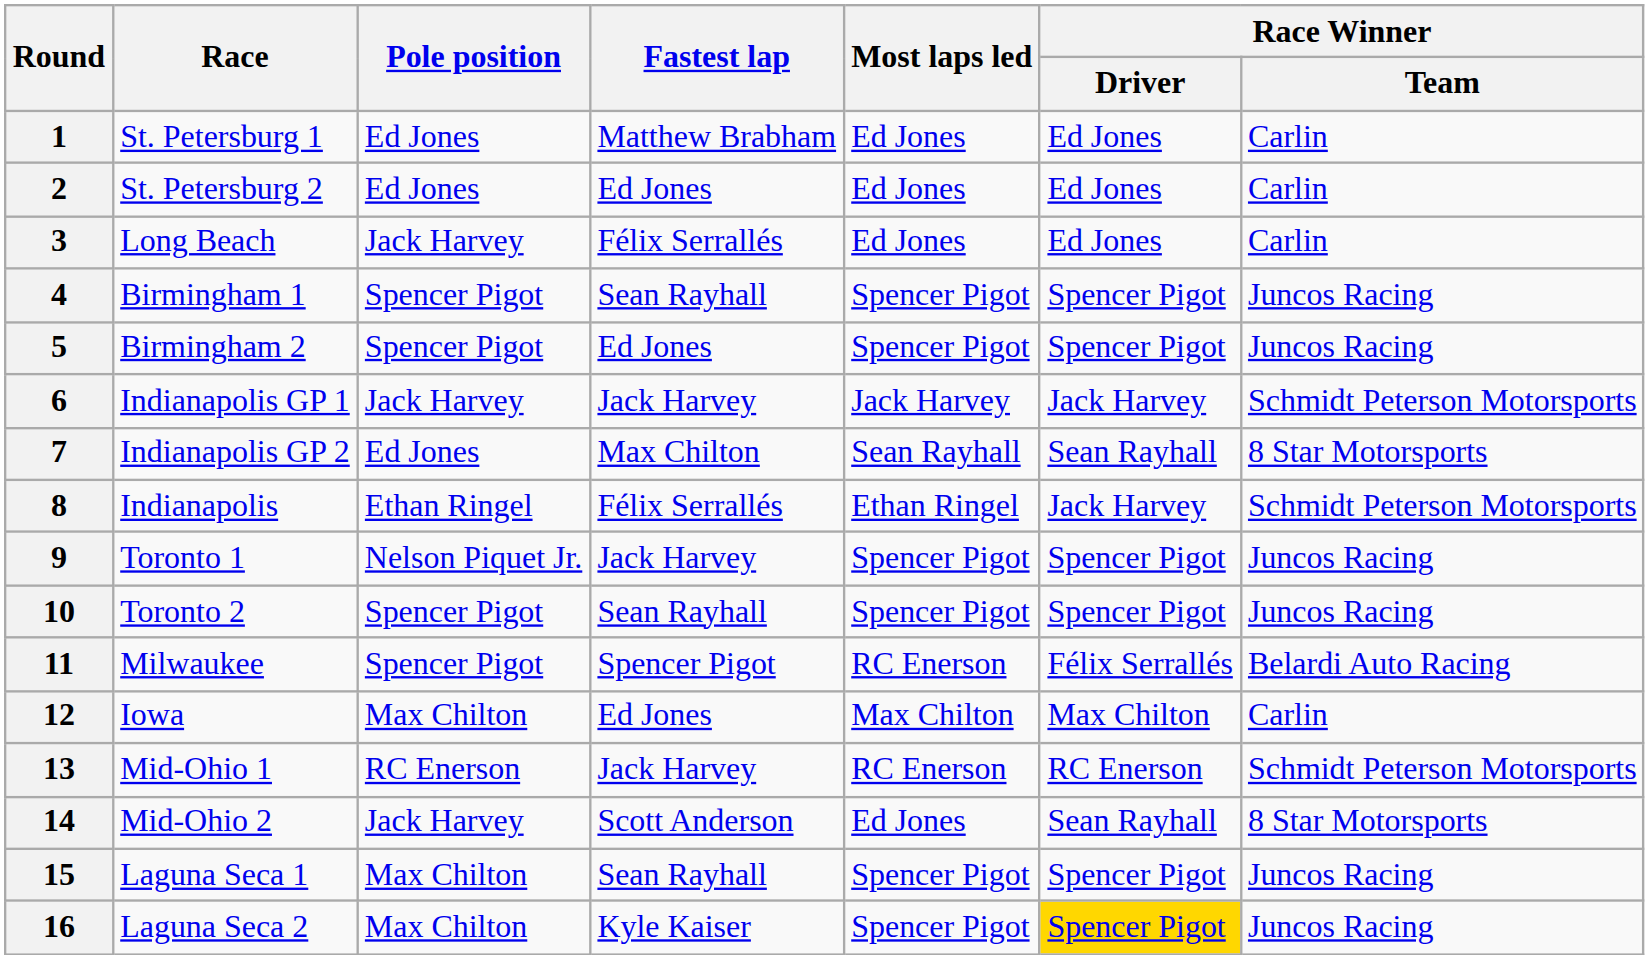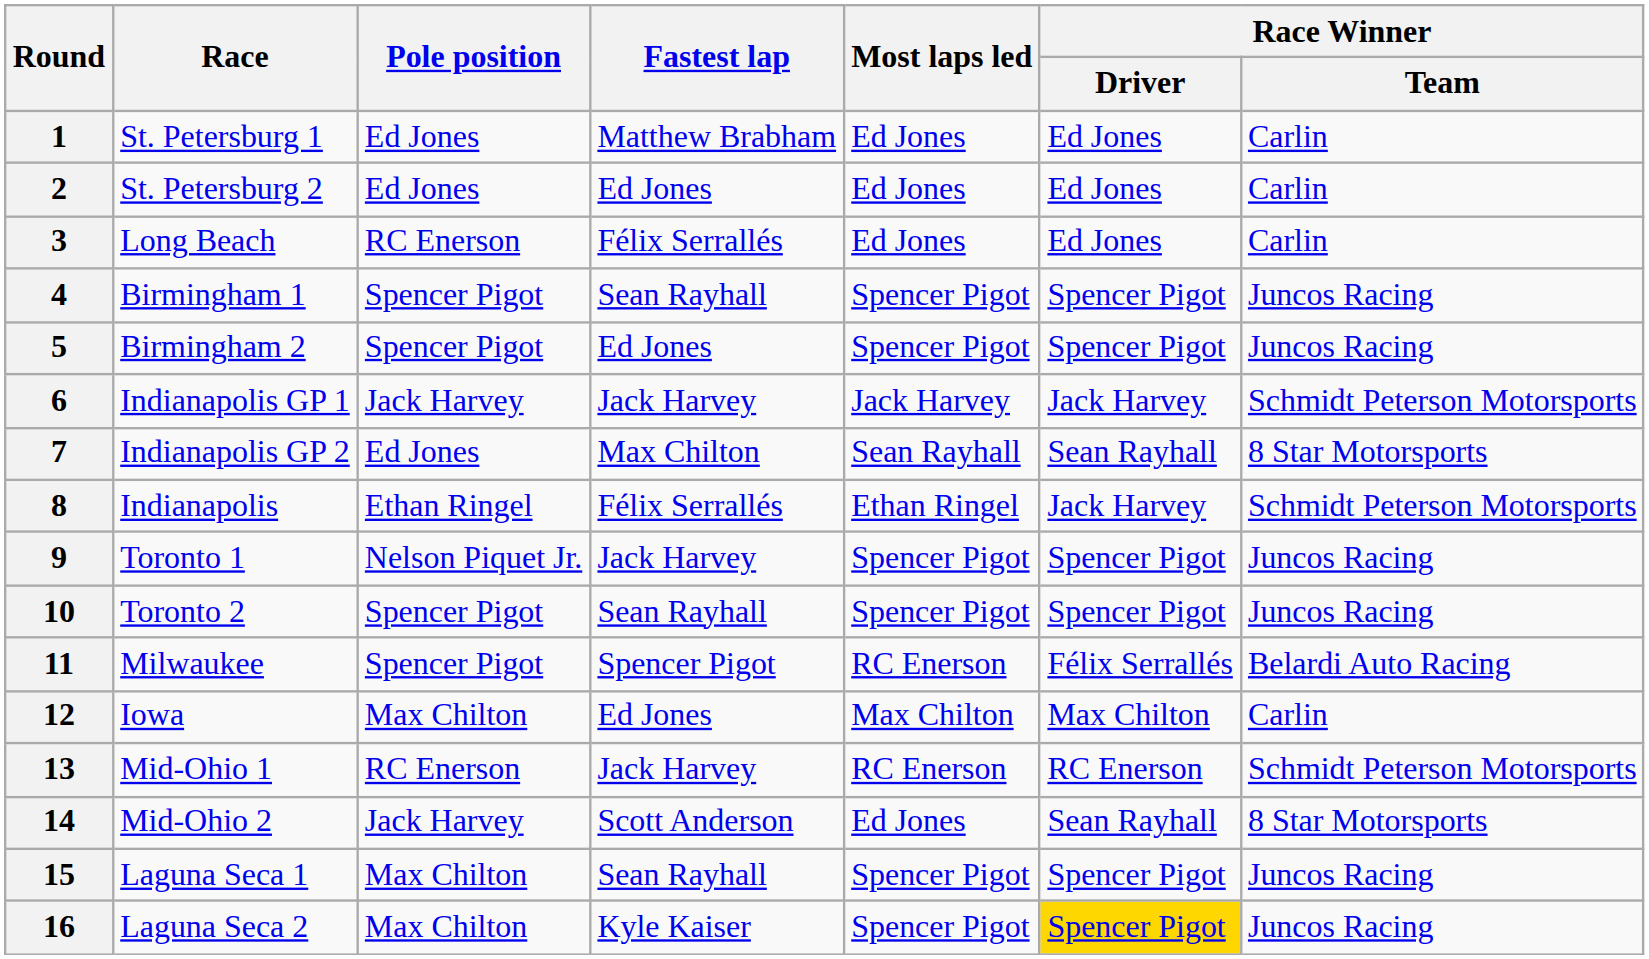 <table class="wikitable" style="font-size: 85%">
 <tr>
 <th rowspan=2>Round</th>
 <th rowspan=2>Race</th>
 <th rowspan=2><a href='#'>Pole position</a></th>
 <th rowspan=2><a href='#'>Fastest lap</a></th>
 <th rowspan=2>Most laps led</th>
 <th colspan=3>Race Winner</th>
 </tr>
 <tr>
 <th>Driver</th>
 <th>Team</th>
 </tr>
 <tr>
 <th>1</th>
 <td><a href='#'>St. Petersburg 1</a></td>
 <td> <a href='#'>Ed Jones</a></td>
 <td> <a href='#'>Matthew Brabham</a></td>
 <td> <a href='#'>Ed Jones</a></td>
 <td> <a href='#'>Ed Jones</a></td>
 <td><a href='#'>Carlin</a></td>
 </tr>
 <tr>
 <th>2</th>
 <td><a href='#'>St. Petersburg 2</a></td>
 <td> <a href='#'>Ed Jones</a></td>
 <td> <a href='#'>Ed Jones</a></td>
 <td> <a href='#'>Ed Jones</a></td>
 <td> <a href='#'>Ed Jones</a></td>
 <td><a href='#'>Carlin</a></td>
 </tr>
 <tr>
 <th>3</th>
 <td><a href='#'>Long Beach</a></td>
-<td> <a href='#'>Jack Harvey</a></td>
+<td> <a href='#'>RC Enerson</a></td>
 <td> <a href='#'>Félix Serrallés</a></td>
 <td> <a href='#'>Ed Jones</a></td>
 <td> <a href='#'>Ed Jones</a></td>
 <td><a href='#'>Carlin</a></td>
 </tr>
 <tr>
 <th>4</th>
 <td><a href='#'>Birmingham 1</a></td>
 <td> <a href='#'>Spencer Pigot</a></td>
 <td> <a href='#'>Sean Rayhall</a></td>
 <td> <a href='#'>Spencer Pigot</a></td>
 <td> <a href='#'>Spencer Pigot</a></td>
 <td><a href='#'>Juncos Racing</a></td>
 </tr>
 <tr>
 <th>5</th>
 <td><a href='#'>Birmingham 2</a></td>
 <td> <a href='#'>Spencer Pigot</a></td>
 <td> <a href='#'>Ed Jones</a></td>
 <td> <a href='#'>Spencer Pigot</a></td>
 <td> <a href='#'>Spencer Pigot</a></td>
 <td><a href='#'>Juncos Racing</a></td>
 </tr>
 <tr>
 <th>6</th>
 <td><a href='#'>Indianapolis GP 1</a></td>
 <td> <a href='#'>Jack Harvey</a></td>
 <td> <a href='#'>Jack Harvey</a></td>
 <td> <a href='#'>Jack Harvey</a></td>
 <td> <a href='#'>Jack Harvey</a></td>
 <td><a href='#'>Schmidt Peterson Motorsports</a></td>
 </tr>
 <tr>
 <th>7</th>
 <td><a href='#'>Indianapolis GP 2</a></td>
 <td> <a href='#'>Ed Jones</a></td>
 <td> <a href='#'>Max Chilton</a></td>
 <td> <a href='#'>Sean Rayhall</a></td>
 <td> <a href='#'>Sean Rayhall</a></td>
 <td><a href='#'>8 Star Motorsports</a></td>
 </tr>
 <tr>
 <th>8</th>
 <td><a href='#'>Indianapolis</a></td>
 <td> <a href='#'>Ethan Ringel</a></td>
 <td> <a href='#'>Félix Serrallés</a></td>
 <td> <a href='#'>Ethan Ringel</a></td>
 <td> <a href='#'>Jack Harvey</a></td>
 <td><a href='#'>Schmidt Peterson Motorsports</a></td>
 </tr>
 <tr>
 <th>9</th>
 <td><a href='#'>Toronto 1</a></td>
 <td> <a href='#'>Nelson Piquet Jr.</a></td>
 <td> <a href='#'>Jack Harvey</a></td>
 <td> <a href='#'>Spencer Pigot</a></td>
 <td> <a href='#'>Spencer Pigot</a></td>
 <td><a href='#'>Juncos Racing</a></td>
 </tr>
 <tr>
 <th>10</th>
 <td><a href='#'>Toronto 2</a></td>
 <td> <a href='#'>Spencer Pigot</a></td>
 <td> <a href='#'>Sean Rayhall</a></td>
 <td> <a href='#'>Spencer Pigot</a></td>
 <td> <a href='#'>Spencer Pigot</a></td>
 <td><a href='#'>Juncos Racing</a></td>
 </tr>
 <tr>
 <th>11</th>
 <td><a href='#'>Milwaukee</a></td>
 <td> <a href='#'>Spencer Pigot</a></td>
 <td> <a href='#'>Spencer Pigot</a></td>
 <td> <a href='#'>RC Enerson</a></td>
 <td> <a href='#'>Félix Serrallés</a></td>
 <td><a href='#'>Belardi Auto Racing</a></td>
 </tr>
 <tr>
 <th>12</th>
 <td><a href='#'>Iowa</a></td>
 <td> <a href='#'>Max Chilton</a></td>
 <td> <a href='#'>Ed Jones</a></td>
 <td> <a href='#'>Max Chilton</a></td>
 <td> <a href='#'>Max Chilton</a></td>
 <td><a href='#'>Carlin</a></td>
 </tr>
 <tr>
 <th>13</th>
 <td><a href='#'>Mid-Ohio 1</a></td>
 <td> <a href='#'>RC Enerson</a></td>
 <td> <a href='#'>Jack Harvey</a></td>
 <td> <a href='#'>RC Enerson</a></td>
 <td> <a href='#'>RC Enerson</a></td>
 <td><a href='#'>Schmidt Peterson Motorsports</a></td>
 </tr>
 <tr>
 <th>14</th>
 <td><a href='#'>Mid-Ohio 2</a></td>
 <td> <a href='#'>Jack Harvey</a></td>
 <td> <a href='#'>Scott Anderson</a></td>
 <td> <a href='#'>Ed Jones</a></td>
 <td> <a href='#'>Sean Rayhall</a></td>
 <td><a href='#'>8 Star Motorsports</a></td>
 </tr>
 <tr>
 <th>15</th>
 <td><a href='#'>Laguna Seca 1</a></td>
 <td> <a href='#'>Max Chilton</a></td>
 <td> <a href='#'>Sean Rayhall</a></td>
 <td> <a href='#'>Spencer Pigot</a></td>
 <td> <a href='#'>Spencer Pigot</a></td>
 <td><a href='#'>Juncos Racing</a></td>
 </tr>
 <tr>
 <th>16</th>
 <td><a href='#'>Laguna Seca 2</a></td>
 <td> <a href='#'>Max Chilton</a></td>
 <td> <a href='#'>Kyle Kaiser</a></td>
 <td> <a href='#'>Spencer Pigot</a></td>
 <td style="background: gold;"> <a href='#'>Spencer Pigot</a></td>
 <td><a href='#'>Juncos Racing</a></td>
 </tr>
 </table>
